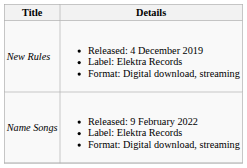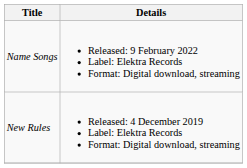 <table class="wikitable">
 <tr>
 <th>Title</th>
 <th>Details</th>
 </tr>
 <tr>
+<td><em>Name Songs</em></td>
+<td><br><ul><li>Released: 9 February 2022</li><li>Label: Elektra Records</li><li>Format: Digital download, streaming</li></ul></td>
+</tr>
+<tr>
 <td><em>New Rules</em></td>
 <td><br><ul><li>Released: 4 December 2019</li><li>Label: Elektra Records</li><li>Format: Digital download, streaming</li></ul></td>
 </tr>
 <tr>
-<td><em>Name Songs</em></td>
-<td><br><ul><li>Released: 9 February 2022</li><li>Label: Elektra Records</li><li>Format: Digital download, streaming</li></ul></td>
-</tr>
-<tr>
 </tr>
 </table>
